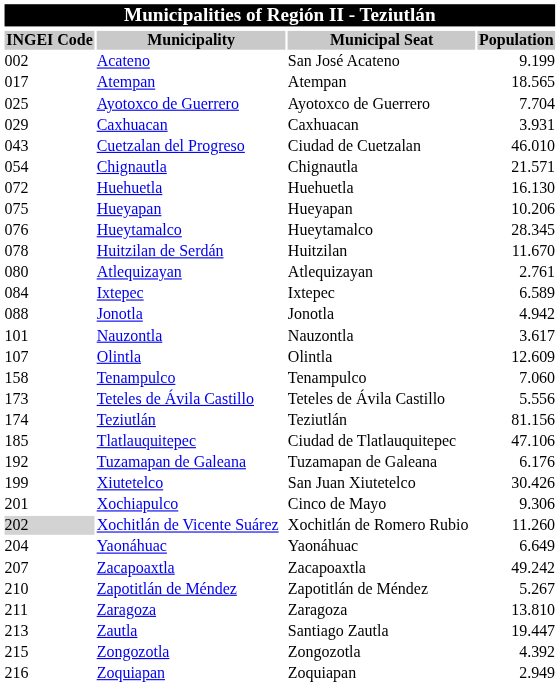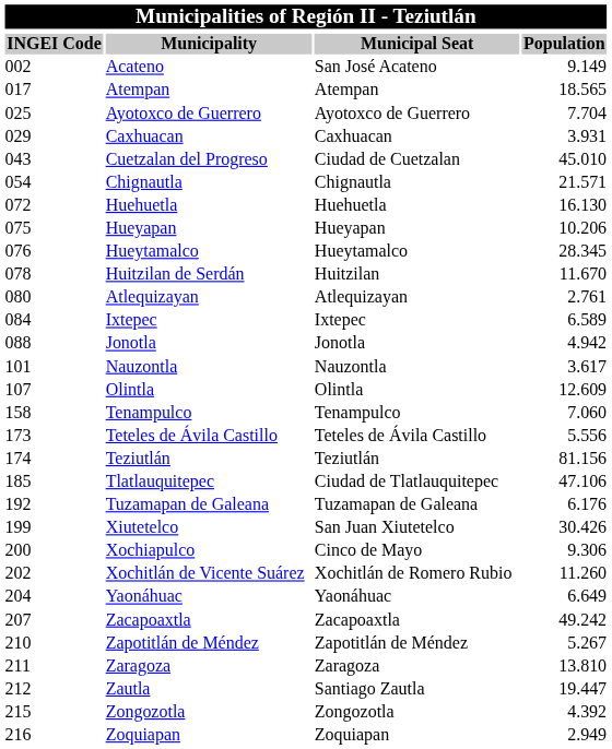 <table class="toc" cellpadding=0 cellspacing=2 width=500px style="float:center; margin: 0.5em 0.5em 0.5em 1em; padding: 0.5e text-align:left;clear:all; margin-left:3px; font-size:90%">
 <tr>
 <td colspan=4 style="background:#black; color:white; font-size:120%" align=center bgcolor="black"><strong>Municipalities of Región II - Teziutlán</strong></td>
 </tr>
 <tr>
 <td colspan=4 align=center valign=center bgcolor="white"></td>
 </tr>
 <tr>
 <td style="background:#C9C9C9;" align=center><strong>INGEI Code</strong></td>
 <td style="background:#C9C9C9;" align=center><strong>Municipality</strong></td>
 <td style="background:#C9C9C9;" align=center><strong>Municipal Seat</strong></td>
 <td style="background:#C9C9C9;" align=center><strong>Population</strong></td>
 </tr>
 <tr>
 <td>002</td>
 <td><a href='#'>Acateno</a></td>
 <td>San José Acateno</td>
-<td align="right">9.199</td>
+<td align="right">9.149</td>
 </tr>
 <tr>
 <td>017</td>
 <td><a href='#'>Atempan</a></td>
 <td>Atempan</td>
 <td align="right">18.565</td>
 </tr>
 <tr>
 <td>025</td>
 <td><a href='#'>Ayotoxco de Guerrero</a></td>
 <td>Ayotoxco de Guerrero</td>
 <td align="right">7.704</td>
 </tr>
 <tr>
 <td>029</td>
 <td><a href='#'>Caxhuacan</a></td>
 <td>Caxhuacan</td>
 <td align="right">3.931</td>
 </tr>
 <tr>
 <td>043</td>
 <td><a href='#'>Cuetzalan del Progreso</a></td>
 <td>Ciudad de Cuetzalan</td>
-<td align="right">46.010</td>
+<td align="right">45.010</td>
 </tr>
 <tr>
 <td>054</td>
 <td><a href='#'>Chignautla</a></td>
 <td>Chignautla</td>
 <td align="right">21.571</td>
 </tr>
 <tr>
 <td>072</td>
 <td><a href='#'>Huehuetla</a></td>
 <td>Huehuetla</td>
 <td align="right">16.130</td>
 </tr>
 <tr>
 <td>075</td>
 <td><a href='#'>Hueyapan</a></td>
 <td>Hueyapan</td>
 <td align="right">10.206</td>
 </tr>
 <tr>
 <td>076</td>
 <td><a href='#'>Hueytamalco</a></td>
 <td>Hueytamalco</td>
 <td align="right">28.345</td>
 </tr>
 <tr>
 <td>078</td>
 <td><a href='#'>Huitzilan de Serdán</a></td>
 <td>Huitzilan</td>
 <td align="right">11.670</td>
 </tr>
 <tr>
 <td>080</td>
 <td><a href='#'>Atlequizayan</a></td>
 <td>Atlequizayan</td>
 <td align="right">2.761</td>
 </tr>
 <tr>
 <td>084</td>
 <td><a href='#'>Ixtepec</a></td>
 <td>Ixtepec</td>
 <td align="right">6.589</td>
 </tr>
 <tr>
 <td>088</td>
 <td><a href='#'>Jonotla</a></td>
 <td>Jonotla</td>
 <td align="right">4.942</td>
 </tr>
 <tr>
 <td>101</td>
 <td><a href='#'>Nauzontla</a></td>
 <td>Nauzontla</td>
 <td align="right">3.617</td>
 </tr>
 <tr>
 <td>107</td>
 <td><a href='#'>Olintla</a></td>
 <td>Olintla</td>
 <td align="right">12.609</td>
 </tr>
 <tr>
 <td>158</td>
 <td><a href='#'>Tenampulco</a></td>
 <td>Tenampulco</td>
 <td align="right">7.060</td>
 </tr>
 <tr>
 <td>173</td>
 <td><a href='#'>Teteles de Ávila Castillo</a></td>
 <td>Teteles de Ávila Castillo</td>
 <td align="right">5.556</td>
 </tr>
 <tr>
 <td>174</td>
 <td><a href='#'>Teziutlán</a></td>
 <td>Teziutlán</td>
 <td align="right">81.156</td>
 </tr>
 <tr>
 <td>185</td>
 <td><a href='#'>Tlatlauquitepec</a></td>
 <td>Ciudad de Tlatlauquitepec</td>
 <td align="right">47.106</td>
 </tr>
 <tr>
 <td>192</td>
 <td><a href='#'>Tuzamapan de Galeana</a></td>
 <td>Tuzamapan de Galeana</td>
 <td align="right">6.176</td>
 </tr>
 <tr>
 <td>199</td>
 <td><a href='#'>Xiutetelco</a></td>
 <td>San Juan Xiutetelco</td>
 <td align="right">30.426</td>
 </tr>
 <tr>
-<td>201</td>
+<td>200</td>
 <td><a href='#'>Xochiapulco</a></td>
 <td>Cinco de Mayo</td>
 <td align="right">9.306</td>
 </tr>
 <tr>
-<td style="background: lightgrey;">202</td>
+<td>202</td>
 <td><a href='#'>Xochitlán de Vicente Suárez</a></td>
 <td>Xochitlán de Romero Rubio</td>
 <td align="right">11.260</td>
 </tr>
 <tr>
 <td>204</td>
 <td><a href='#'>Yaonáhuac</a></td>
 <td>Yaonáhuac</td>
 <td align="right">6.649</td>
 </tr>
 <tr>
 <td>207</td>
 <td><a href='#'>Zacapoaxtla</a></td>
 <td>Zacapoaxtla</td>
 <td align="right">49.242</td>
 </tr>
 <tr>
 <td>210</td>
 <td><a href='#'>Zapotitlán de Méndez</a></td>
 <td>Zapotitlán de Méndez</td>
 <td align="right">5.267</td>
 </tr>
 <tr>
 <td>211</td>
 <td><a href='#'>Zaragoza</a></td>
 <td>Zaragoza</td>
 <td align="right">13.810</td>
 </tr>
 <tr>
-<td>213</td>
+<td>212</td>
 <td><a href='#'>Zautla</a></td>
 <td>Santiago Zautla</td>
 <td align="right">19.447</td>
 </tr>
 <tr>
 <td>215</td>
 <td><a href='#'>Zongozotla</a></td>
 <td>Zongozotla</td>
 <td align="right">4.392</td>
 </tr>
 <tr>
 <td>216</td>
 <td><a href='#'>Zoquiapan</a></td>
 <td>Zoquiapan</td>
 <td align="right">2.949</td>
 </tr>
 <tr>
 </tr>
 </table>
